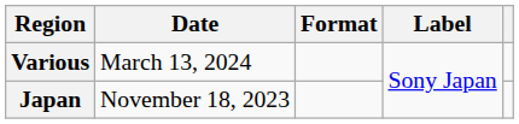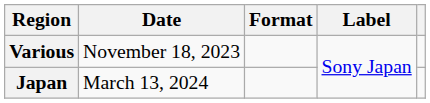 <table class="wikitable plainrowheaders">
 <tr>
 <th scope="col">Region</th>
 <th scope="col">Date</th>
 <th scope="col">Format</th>
 <th scope="col">Label</th>
 <th scope="col"></th>
 </tr>
 <tr>
 <th scope="row">Various</th>
-<td>March 13, 2024</td>
+<td>November 18, 2023</td>
 <td></td>
 <td rowspan="2"><a href='#'>Sony Japan</a></td>
 <td style="text-align:center"></td>
 </tr>
 <tr>
 <th scope="row">Japan</th>
-<td>November 18, 2023</td>
+<td>March 13, 2024</td>
 <td></td>
 <td style="text-align:center"></td>
 </tr>
 </table>
